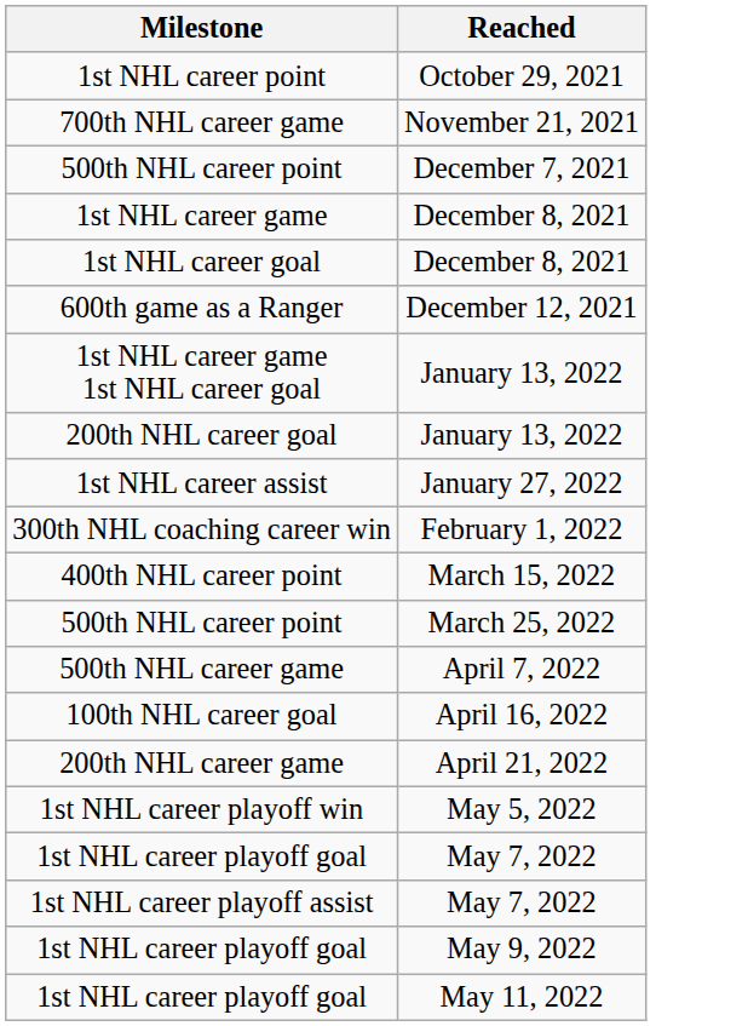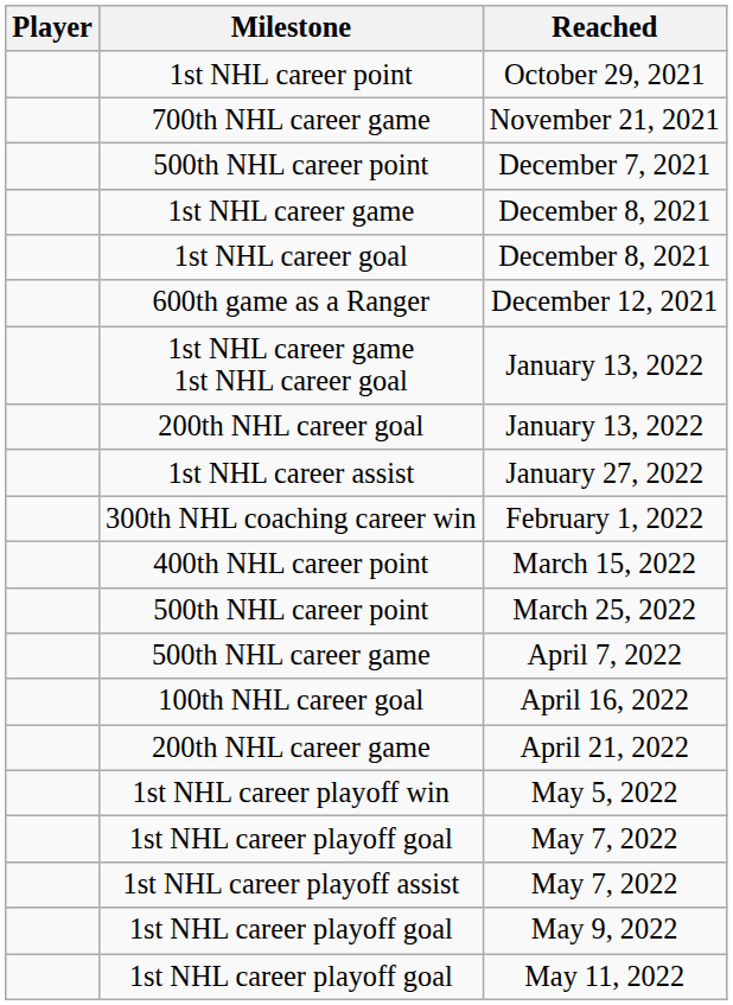 <table class="wikitable sortable" style="text-align:center;">
 <tr>
+<th>Player</th>
 <th>Milestone</th>
 <th>Reached</th>
 </tr>
 <tr>
+<td></td>
 <td>1st NHL career point</td>
 <td>October 29, 2021</td>
 </tr>
 <tr>
+<td></td>
 <td>700th NHL career game</td>
 <td>November 21, 2021</td>
 </tr>
 <tr>
+<td></td>
 <td>500th NHL career point</td>
 <td>December 7, 2021</td>
 </tr>
 <tr>
+<td></td>
 <td>1st NHL career game</td>
 <td>December 8, 2021</td>
 </tr>
 <tr>
+<td></td>
 <td>1st NHL career goal</td>
 <td>December 8, 2021</td>
 </tr>
 <tr>
+<td></td>
 <td>600th game as a Ranger</td>
 <td>December 12, 2021</td>
 </tr>
 <tr>
+<td></td>
 <td>1st NHL career game<br>1st NHL career goal</td>
 <td>January 13, 2022</td>
 </tr>
 <tr>
+<td></td>
 <td>200th NHL career goal</td>
 <td>January 13, 2022</td>
 </tr>
 <tr>
+<td></td>
 <td>1st NHL career assist</td>
 <td>January 27, 2022</td>
 </tr>
 <tr>
+<td></td>
 <td>300th NHL coaching career win</td>
 <td>February 1, 2022</td>
 </tr>
 <tr>
+<td></td>
 <td>400th NHL career point</td>
 <td>March 15, 2022</td>
 </tr>
 <tr>
+<td></td>
 <td>500th NHL career point</td>
 <td>March 25, 2022</td>
 </tr>
 <tr>
+<td></td>
 <td>500th NHL career game</td>
 <td>April 7, 2022</td>
 </tr>
 <tr>
+<td></td>
 <td>100th NHL career goal</td>
 <td>April 16, 2022</td>
 </tr>
 <tr>
+<td></td>
 <td>200th NHL career game</td>
 <td>April 21, 2022</td>
 </tr>
 <tr>
+<td></td>
 <td>1st NHL career playoff win</td>
 <td>May 5, 2022</td>
 </tr>
 <tr>
+<td></td>
 <td>1st NHL career playoff goal</td>
 <td>May 7, 2022</td>
 </tr>
 <tr>
+<td></td>
 <td>1st NHL career playoff assist</td>
 <td>May 7, 2022</td>
 </tr>
 <tr>
+<td></td>
 <td>1st NHL career playoff goal</td>
 <td>May 9, 2022</td>
 </tr>
 <tr>
+<td></td>
 <td>1st NHL career playoff goal</td>
 <td>May 11, 2022</td>
 </tr>
 </table>
